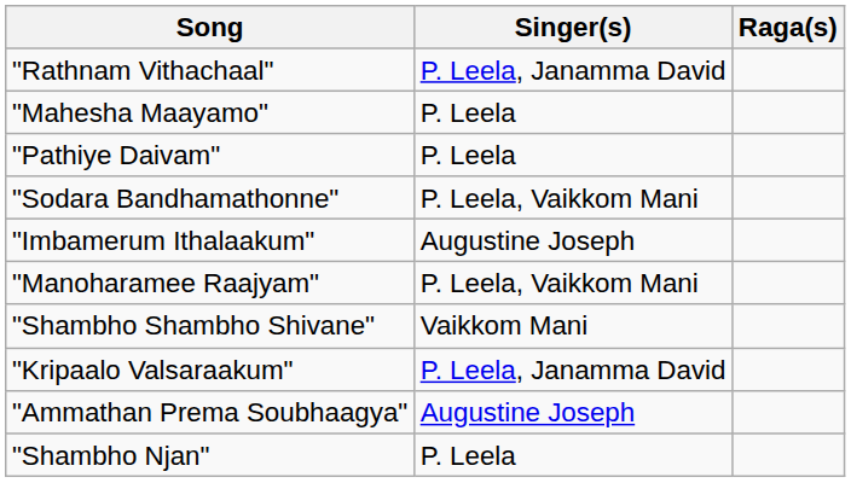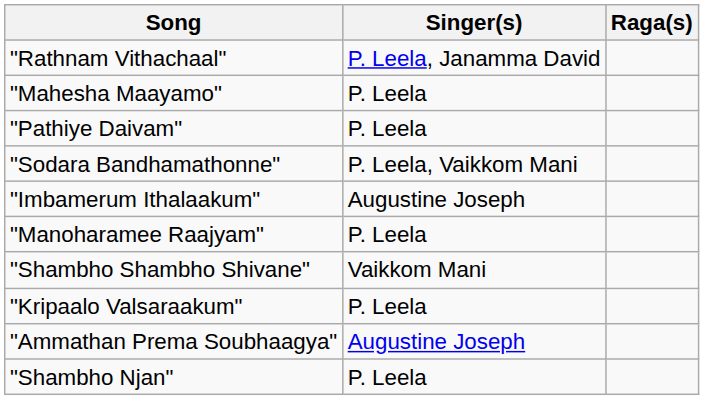 <table class="wikitable tracklist" style="font-size:95%;">
 <tr>
 <th>Song</th>
 <th>Singer(s)</th>
 <th>Raga(s)</th>
 </tr>
 <tr>
 <td>"Rathnam Vithachaal"</td>
 <td><a href='#'>P. Leela</a>, Janamma David</td>
 <td></td>
 </tr>
 <tr>
 <td>"Mahesha Maayamo"</td>
 <td>P. Leela</td>
 <td></td>
 </tr>
 <tr>
 <td>"Pathiye Daivam"</td>
 <td>P. Leela</td>
 <td></td>
 </tr>
 <tr>
 <td>"Sodara Bandhamathonne"</td>
 <td>P. Leela, Vaikkom Mani</td>
 <td></td>
 </tr>
 <tr>
 <td>"Imbamerum Ithalaakum"</td>
 <td>Augustine Joseph</td>
 <td></td>
 </tr>
 <tr>
 <td>"Manoharamee Raajyam"</td>
-<td>P. Leela, Vaikkom Mani</td>
+<td>P. Leela</td>
 <td></td>
 </tr>
 <tr>
 <td>"Shambho Shambho Shivane"</td>
 <td>Vaikkom Mani</td>
 <td></td>
 </tr>
 <tr>
 <td>"Kripaalo Valsaraakum"</td>
-<td><a href='#'>P. Leela</a>, Janamma David</td>
+<td>P. Leela</td>
 <td></td>
 </tr>
 <tr>
 <td>"Ammathan Prema Soubhaagya"</td>
 <td><a href='#'>Augustine Joseph</a></td>
 <td></td>
 </tr>
 <tr>
 <td>"Shambho Njan"</td>
 <td>P. Leela</td>
 <td></td>
 </tr>
 </table>
